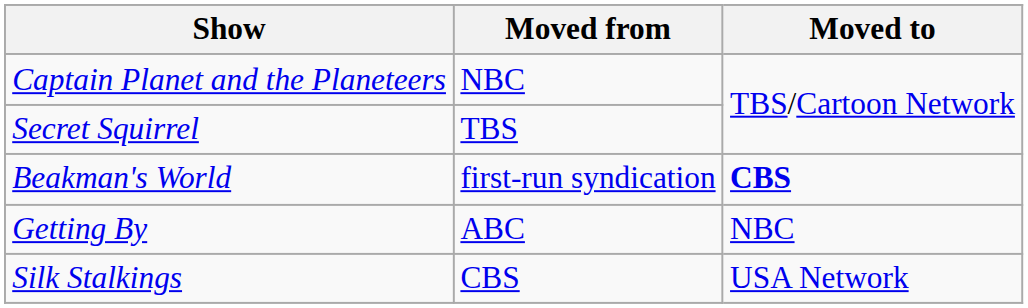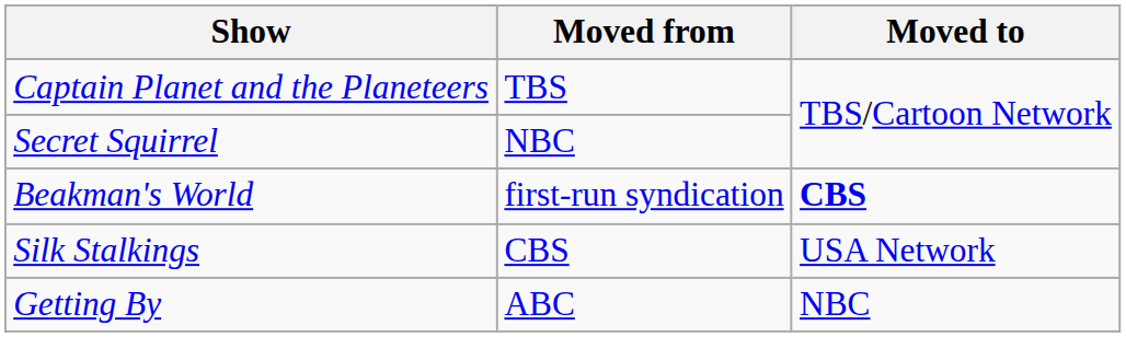 <table class="wikitable sortable">
 <tr>
 <th>Show</th>
 <th>Moved from</th>
 <th>Moved to</th>
 </tr>
 <tr>
 <td><em><a href='#'>Captain Planet and the Planeteers</a></em></td>
-<td><a href='#'>NBC</a></td>
+<td><a href='#'>TBS</a></td>
 <td rowspan="2"><a href='#'>TBS</a>/<a href='#'>Cartoon Network</a></td>
 </tr>
 <tr>
 <td><em><a href='#'>Secret Squirrel</a></em></td>
-<td><a href='#'>TBS</a></td>
+<td><a href='#'>NBC</a></td>
 </tr>
 <tr>
 <td><em><a href='#'>Beakman's World</a></em></td>
 <td><a href='#'>first-run syndication</a></td>
 <td><strong><a href='#'>CBS</a></strong></td>
 </tr>
 <tr>
+<td><em><a href='#'>Silk Stalkings</a></em></td>
+<td><a href='#'>CBS</a></td>
+<td><a href='#'>USA Network</a></td>
+</tr>
+<tr>
 <td><em><a href='#'>Getting By</a></em></td>
 <td><a href='#'>ABC</a></td>
 <td><a href='#'>NBC</a></td>
 </tr>
-<tr>
-<td><em><a href='#'>Silk Stalkings</a></em></td>
-<td><a href='#'>CBS</a></td>
-<td><a href='#'>USA Network</a></td>
-</tr>
 </table>
